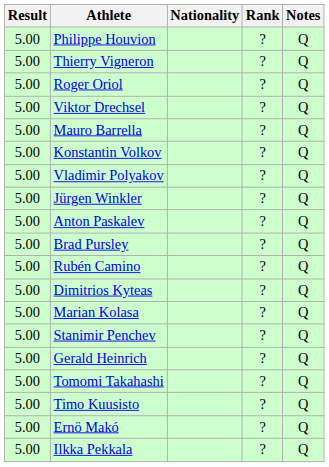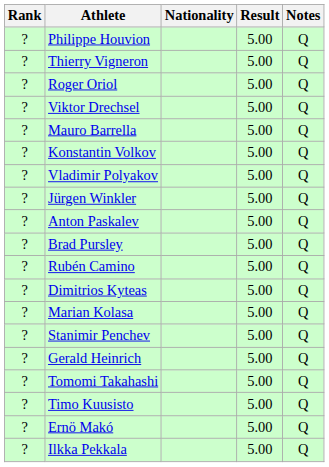 <table class="wikitable sortable" style="text-align:center">
 <tr>
-<th>Result</th>
+<th>Rank</th>
 <th>Athlete</th>
 <th>Nationality</th>
-<th>Rank</th>
+<th>Result</th>
 <th>Notes</th>
 </tr>
 <tr bgcolor=ccffcc>
-<td>5.00</td>
+<td>?</td>
 <td align=left><a href='#'>Philippe Houvion</a></td>
 <td align=left></td>
-<td>?</td>
+<td>5.00</td>
 <td>Q</td>
 </tr>
 <tr bgcolor=ccffcc>
-<td>5.00</td>
+<td>?</td>
 <td align=left><a href='#'>Thierry Vigneron</a></td>
 <td align=left></td>
-<td>?</td>
+<td>5.00</td>
 <td>Q</td>
 </tr>
 <tr bgcolor=ccffcc>
-<td>5.00</td>
+<td>?</td>
 <td align=left><a href='#'>Roger Oriol</a></td>
 <td align=left></td>
-<td>?</td>
+<td>5.00</td>
 <td>Q</td>
 </tr>
 <tr bgcolor=ccffcc>
-<td>5.00</td>
+<td>?</td>
 <td align=left><a href='#'>Viktor Drechsel</a></td>
 <td align=left></td>
-<td>?</td>
+<td>5.00</td>
 <td>Q</td>
 </tr>
 <tr bgcolor=ccffcc>
-<td>5.00</td>
+<td>?</td>
 <td align=left><a href='#'>Mauro Barrella</a></td>
 <td align=left></td>
-<td>?</td>
+<td>5.00</td>
 <td>Q</td>
 </tr>
 <tr bgcolor=ccffcc>
-<td>5.00</td>
+<td>?</td>
 <td align=left><a href='#'>Konstantin Volkov</a></td>
 <td align=left></td>
-<td>?</td>
+<td>5.00</td>
 <td>Q</td>
 </tr>
 <tr bgcolor=ccffcc>
-<td>5.00</td>
+<td>?</td>
 <td align=left><a href='#'>Vladimir Polyakov</a></td>
 <td align=left></td>
-<td>?</td>
+<td>5.00</td>
 <td>Q</td>
 </tr>
 <tr bgcolor=ccffcc>
-<td>5.00</td>
+<td>?</td>
 <td align=left><a href='#'>Jürgen Winkler</a></td>
 <td align=left></td>
-<td>?</td>
+<td>5.00</td>
 <td>Q</td>
 </tr>
 <tr bgcolor=ccffcc>
-<td>5.00</td>
+<td>?</td>
 <td align=left><a href='#'>Anton Paskalev</a></td>
 <td align=left></td>
-<td>?</td>
+<td>5.00</td>
 <td>Q</td>
 </tr>
 <tr bgcolor=ccffcc>
-<td>5.00</td>
+<td>?</td>
 <td align=left><a href='#'>Brad Pursley</a></td>
 <td align=left></td>
-<td>?</td>
+<td>5.00</td>
 <td>Q</td>
 </tr>
 <tr bgcolor=ccffcc>
-<td>5.00</td>
+<td>?</td>
 <td align=left><a href='#'>Rubén Camino</a></td>
 <td align=left></td>
-<td>?</td>
+<td>5.00</td>
 <td>Q</td>
 </tr>
 <tr bgcolor=ccffcc>
-<td>5.00</td>
+<td>?</td>
 <td align=left><a href='#'>Dimitrios Kyteas</a></td>
 <td align=left></td>
-<td>?</td>
+<td>5.00</td>
 <td>Q</td>
 </tr>
 <tr bgcolor=ccffcc>
-<td>5.00</td>
+<td>?</td>
 <td align=left><a href='#'>Marian Kolasa</a></td>
 <td align=left></td>
-<td>?</td>
+<td>5.00</td>
 <td>Q</td>
 </tr>
 <tr bgcolor=ccffcc>
-<td>5.00</td>
+<td>?</td>
 <td align=left><a href='#'>Stanimir Penchev</a></td>
 <td align=left></td>
-<td>?</td>
+<td>5.00</td>
 <td>Q</td>
 </tr>
 <tr bgcolor=ccffcc>
-<td>5.00</td>
+<td>?</td>
 <td align=left><a href='#'>Gerald Heinrich</a></td>
 <td align=left></td>
-<td>?</td>
+<td>5.00</td>
 <td>Q</td>
 </tr>
 <tr bgcolor=ccffcc>
-<td>5.00</td>
+<td>?</td>
 <td align=left><a href='#'>Tomomi Takahashi</a></td>
 <td align=left></td>
-<td>?</td>
+<td>5.00</td>
 <td>Q</td>
 </tr>
 <tr bgcolor=ccffcc>
-<td>5.00</td>
+<td>?</td>
 <td align=left><a href='#'>Timo Kuusisto</a></td>
 <td align=left></td>
-<td>?</td>
+<td>5.00</td>
 <td>Q</td>
 </tr>
 <tr bgcolor=ccffcc>
-<td>5.00</td>
+<td>?</td>
 <td align=left><a href='#'>Ernö Makó</a></td>
 <td align=left></td>
-<td>?</td>
+<td>5.00</td>
 <td>Q</td>
 </tr>
 <tr bgcolor=ccffcc>
-<td>5.00</td>
+<td>?</td>
 <td align=left><a href='#'>Ilkka Pekkala</a></td>
 <td align=left></td>
-<td>?</td>
+<td>5.00</td>
 <td>Q</td>
 </tr>
 </table>
